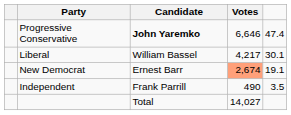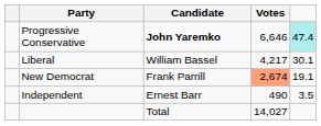 <table class="wikitable">
 <tr>
 <th></th>
 <th scope="col" width="175">Party</th>
 <th scope="col" width="150">Candidate</th>
 <th>Votes</th>
 </tr>
 <tr>
 <td>   </td>
 <td>Progressive Conservative</td>
 <td><strong>John Yaremko</strong></td>
 <td align=right>6,646</td>
-<td align=right>47.4</td>
+<td align=right style="background: paleturquoise;">47.4</td>
 </tr>
 <tr>
 <td>   </td>
 <td>Liberal</td>
 <td>William Bassel</td>
 <td align=right>4,217</td>
 <td align=right>30.1</td>
 </tr>
 <tr>
 <td>   </td>
 <td>New Democrat</td>
-<td>Ernest Barr</td>
+<td>Frank Parrill</td>
 <td align=right style="background: lightsalmon;">2,674</td>
 <td align=right>19.1</td>
 </tr>
 <tr |>
 <td>   </td>
 <td>Independent</td>
-<td>Frank Parrill</td>
+<td>Ernest Barr</td>
 <td align=right>490</td>
 <td align=right>3.5</td>
 </tr>
 <tr |>
 <td></td>
 <td></td>
 <td>Total</td>
 <td align=right>14,027</td>
 <td></td>
 </tr>
 </table>
